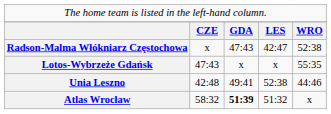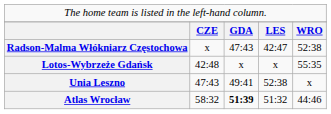 <table align="center" cellspacing="0" cellpadding="3" style="background-color: #f9f9f9; font-size: 90%; text-align: center" class="wikitable">
 <tr>
 <td colspan=5><em>The home team is listed in the left-hand column.</em></td>
 </tr>
 <tr>
 </tr>
 <tr style="background:#F0F0F0;">
 <th align="left"> </th>
 <th width=40px><a href='#'>CZE</a></th>
 <th width=40px><a href='#'>GDA</a></th>
 <th width=40px><a href='#'>LES</a></th>
 <th width=40px><a href='#'>WRO</a></th>
 </tr>
 <tr>
 <th><a href='#'>Radson-Malma Włókniarz Częstochowa</a></th>
 <td>x</td>
 <td>47:43</td>
 <td>42:47</td>
 <td>52:38</td>
 </tr>
 <tr>
 <th><a href='#'>Lotos-Wybrzeże Gdańsk</a></th>
-<td>47:43</td>
+<td>42:48</td>
 <td>x</td>
 <td>x</td>
 <td>55:35</td>
 </tr>
 <tr>
 <th><a href='#'>Unia Leszno</a></th>
-<td>42:48</td>
+<td>47:43</td>
 <td>49:41</td>
 <td>52:38</td>
-<td>44:46</td>
+<td>x</td>
 </tr>
 <tr>
 <th><a href='#'>Atlas Wrocław</a></th>
 <td>58:32</td>
 <td><strong>51:39</strong></td>
 <td>51:32</td>
-<td>x</td>
+<td>44:46</td>
 </tr>
 </table>
